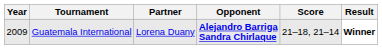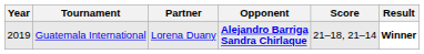 <table class="sortable wikitable" style="font-size: 90%;">
 <tr>
 <th>Year</th>
 <th>Tournament</th>
 <th>Partner</th>
 <th>Opponent</th>
 <th>Score</th>
 <th>Result</th>
 </tr>
 <tr style="background:#E9E9E9">
-<td align="center">2009</td>
+<td align="center">2019</td>
 <td align="left"><a href='#'>Guatemala International</a></td>
 <td align="left"> <a href='#'>Lorena Duany</a></td>
 <td align="left"><strong> <a href='#'>Alejandro Barriga</a> <br>  <a href='#'>Sandra Chirlaque</a></strong></td>
 <td align="left">21–18, 21–14</td>
 <td style="text-align:left; background:white"> <strong>Winner</strong></td>
 </tr>
 </table>
